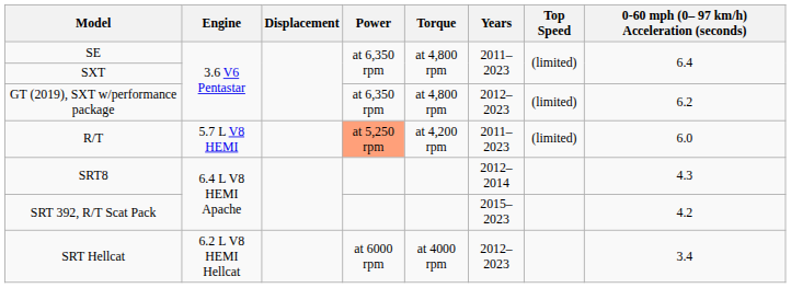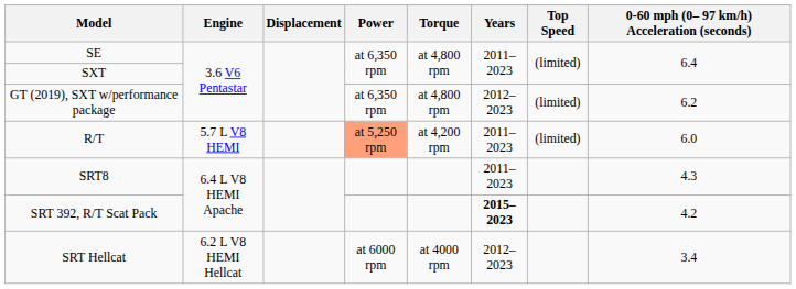 <table class="wikitable" style="text-align:center; font-size:90%;">
 <tr>
 <th>Model</th>
 <th>Engine</th>
 <th>Displacement</th>
 <th>Power</th>
 <th>Torque</th>
 <th>Years</th>
 <th>Top Speed</th>
 <th>0-60 mph (0– 97 km/h) Acceleration (seconds)</th>
 </tr>
 <tr>
 <td>SE</td>
 <td style="text-align:center;" rowspan="3">3.6 <a href='#'>V6</a> <a href='#'>Pentastar</a></td>
 <td style="text-align:center;" rowspan="3"></td>
 <td rowspan="2" style="text-align:center;"> at 6,350 rpm</td>
 <td style="text-align:center;" rowspan="2"> at 4,800 rpm</td>
 <td rowspan="2" style="text-align:center;">2011–2023</td>
 <td rowspan="2"> (limited)</td>
 <td rowspan="2">6.4</td>
 </tr>
 <tr>
 <td>SXT</td>
 </tr>
 <tr>
 <td>GT (2019), SXT w/performance package</td>
 <td style="text-align:center;"> at 6,350 rpm</td>
 <td> at 4,800 rpm</td>
 <td style="text-align:center;">2012–2023</td>
 <td> (limited)</td>
 <td>6.2</td>
 </tr>
 <tr>
 <td>R/T</td>
 <td>5.7 L <a href='#'>V8</a> <a href='#'>HEMI</a></td>
 <td></td>
 <td style="background: lightsalmon;"> at 5,250 rpm</td>
 <td> at 4,200 rpm</td>
 <td>2011–2023</td>
 <td> (limited)</td>
 <td>6.0</td>
 </tr>
 <tr>
 <td>SRT8</td>
 <td rowspan="2" style="text-align:center;">6.4 L V8 HEMI<br>Apache</td>
 <td rowspan="2"></td>
 <td></td>
 <td></td>
-<td>2012–2014</td>
+<td>2011–2023</td>
 <td></td>
 <td>4.3</td>
 </tr>
 <tr>
 <td>SRT 392, R/T Scat Pack</td>
 <td></td>
 <td></td>
-<td>2015–2023</td>
+<td><strong>2015–2023</strong></td>
 <td></td>
 <td>4.2</td>
 </tr>
 <tr>
 <td>SRT Hellcat</td>
 <td>6.2 L V8 HEMI<br>Hellcat</td>
 <td></td>
 <td> at 6000 rpm</td>
 <td> at 4000 rpm</td>
 <td style="text-align:center;">2012–2023</td>
 <td></td>
 <td>3.4</td>
 </tr>
 </table>
